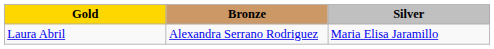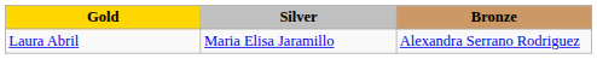 <table class="wikitable" style="text-align:left">
 <tr align="center">
 <td width=200 bgcolor=gold><strong>Gold</strong></td>
+<td width=200 bgcolor=silver><strong>Silver</strong></td>
 <td width=200 bgcolor=CC9966><strong>Bronze</strong></td>
-<td width=200 bgcolor=silver><strong>Silver</strong></td>
 </tr>
 <tr>
 <td><a href='#'>Laura Abril</a><br><em></em></td>
+<td><a href='#'>Maria Elisa Jaramillo</a><br><em></em></td>
 <td><a href='#'>Alexandra Serrano Rodriguez</a><br><em></em></td>
-<td><a href='#'>Maria Elisa Jaramillo</a><br><em></em></td>
 </tr>
 </table>
